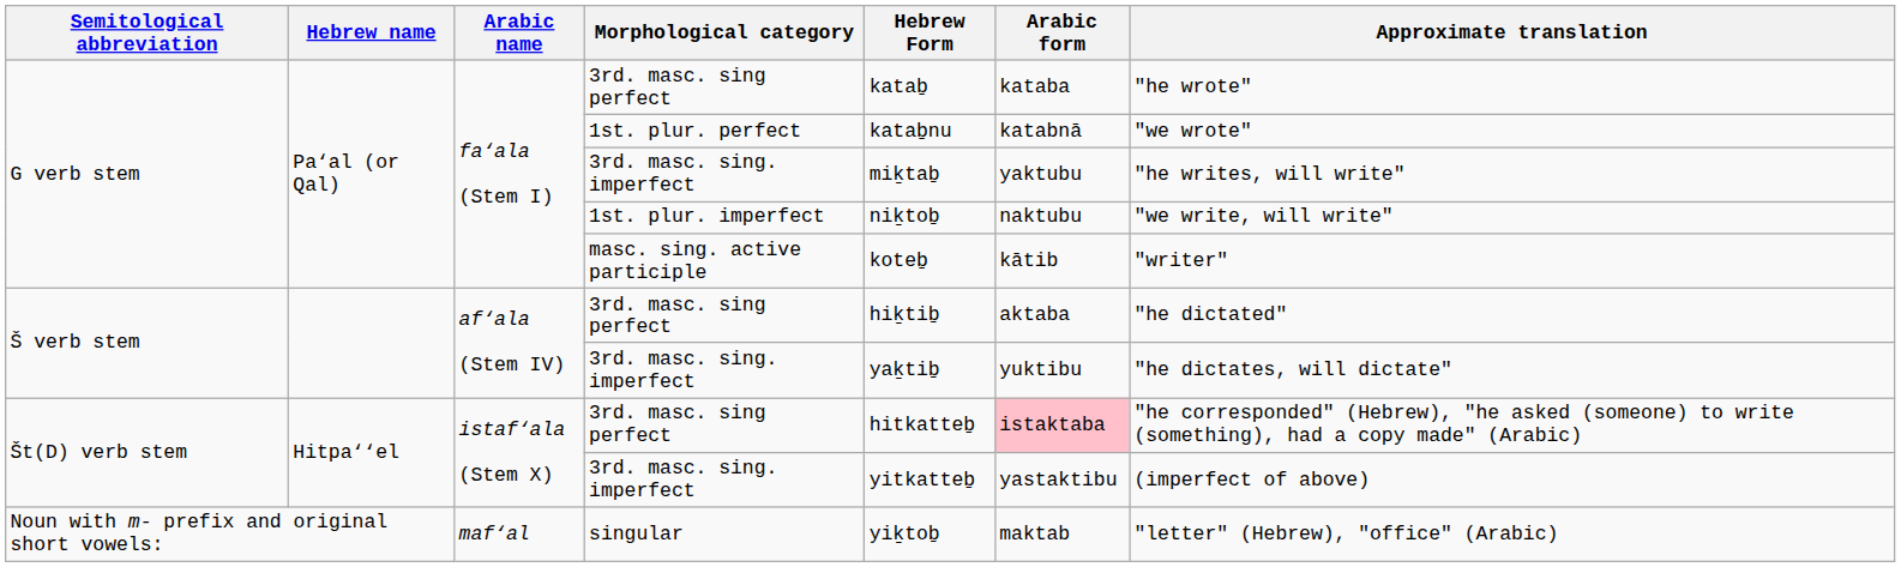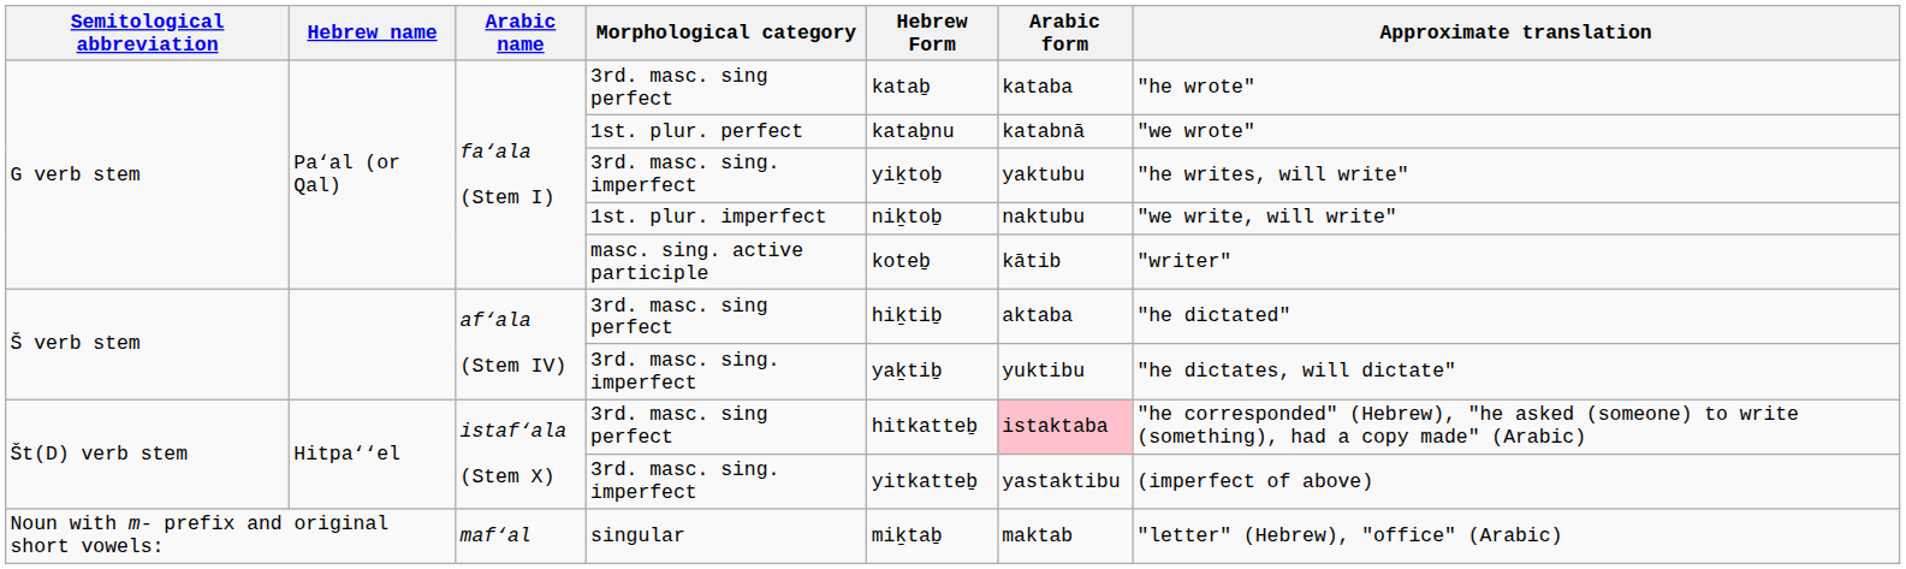 <table class="wikitable">
 <tr>
 <th><a href='#'>Semitological abbreviation</a></th>
 <th><a href='#'>Hebrew name</a></th>
 <th><a href='#'>Arabic name</a></th>
 <th>Morphological category</th>
 <th>Hebrew Form</th>
 <th>Arabic form</th>
 <th>Approximate translation</th>
 </tr>
 <tr>
 <td rowspan=5>G verb stem</td>
 <td rowspan=5>Pa‘al (or Qal)</td>
 <td rowspan=5><em>fa‘ala</em> <br>  <br> (Stem I)</td>
 <td>3rd. masc. sing perfect</td>
 <td>kataḇ </td>
 <td>kataba </td>
 <td>"he wrote"</td>
 </tr>
 <tr>
 <td>1st. plur. perfect</td>
 <td>kataḇnu </td>
 <td>katabnā </td>
 <td>"we wrote"</td>
 </tr>
 <tr>
 <td>3rd. masc. sing. imperfect</td>
-<td>miḵtaḇ </td>
+<td>yiḵtoḇ </td>
 <td>yaktubu </td>
 <td>"he writes, will write"</td>
 </tr>
 <tr>
 <td>1st. plur. imperfect</td>
 <td>niḵtoḇ </td>
 <td>naktubu </td>
 <td>"we write, will write"</td>
 </tr>
 <tr>
 <td>masc. sing. active participle</td>
 <td>koteḇ </td>
 <td>kātib </td>
 <td>"writer"</td>
 </tr>
 <tr>
 <td rowspan=2>Š verb stem</td>
 <td rowspan=2></td>
 <td rowspan=2><em>af‘ala</em> <br> <br> (Stem IV)</td>
 <td>3rd. masc. sing perfect</td>
 <td>hiḵtiḇ </td>
 <td>aktaba </td>
 <td>"he dictated"</td>
 </tr>
 <tr>
 <td>3rd. masc. sing. imperfect</td>
 <td>yaḵtiḇ </td>
 <td>yuktibu </td>
 <td>"he dictates, will dictate"</td>
 </tr>
 <tr>
 <td rowspan=2>Št(D) verb stem</td>
 <td rowspan=2>Hitpa‘‘el</td>
 <td rowspan=2><em>istaf‘ala</em> <br><br> (Stem X)</td>
 <td>3rd. masc. sing perfect</td>
 <td>hitkatteḇ </td>
 <td style="background: pink;">istaktaba  </td>
 <td>"he corresponded" (Hebrew), "he asked (someone) to write (something), had a copy made" (Arabic)</td>
 </tr>
 <tr>
 <td>3rd. masc. sing. imperfect</td>
 <td>yitkatteḇ </td>
 <td>yastaktibu </td>
 <td>(imperfect of above)</td>
 </tr>
 <tr>
 <td colspan=2>Noun with <em>m-</em> prefix and original short vowels:</td>
 <td><em>maf‘al</em> <br>  </td>
 <td>singular</td>
-<td>yiḵtoḇ </td>
+<td>miḵtaḇ </td>
 <td>maktab </td>
 <td>"letter" (Hebrew), "office" (Arabic)</td>
 </tr>
 </table>
